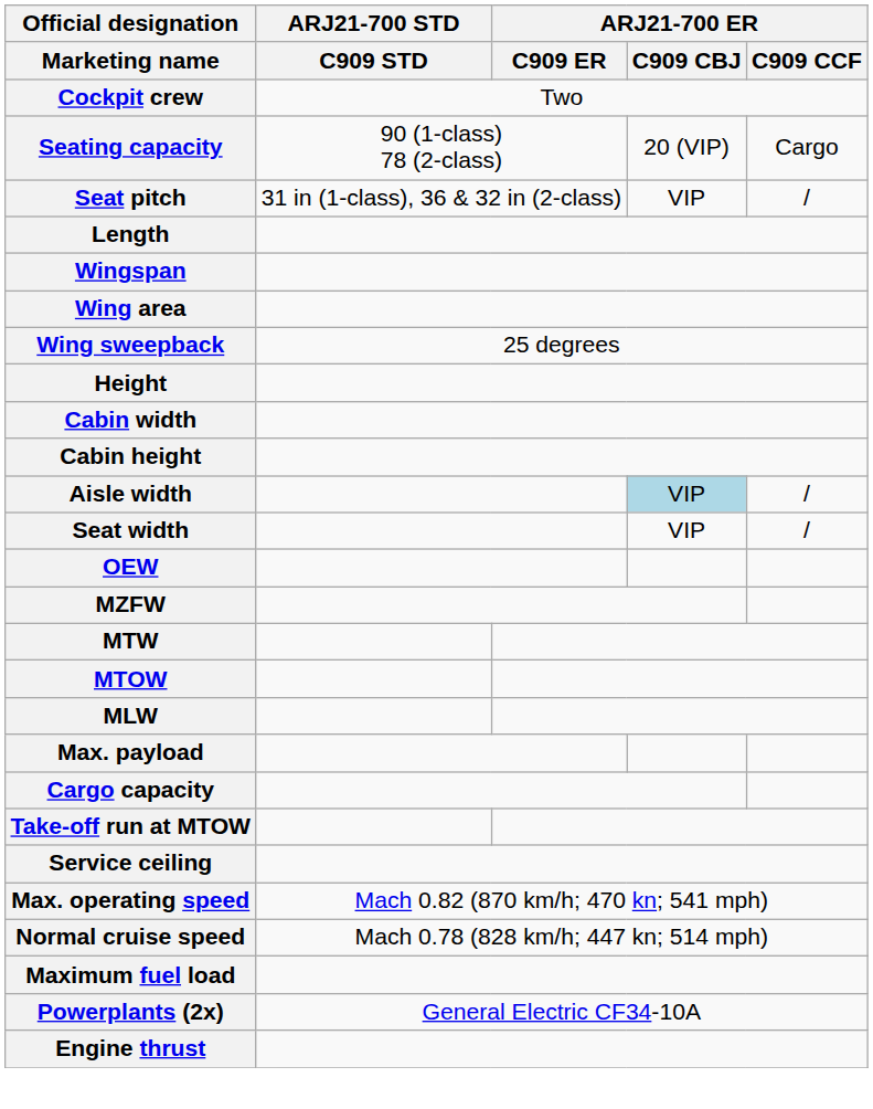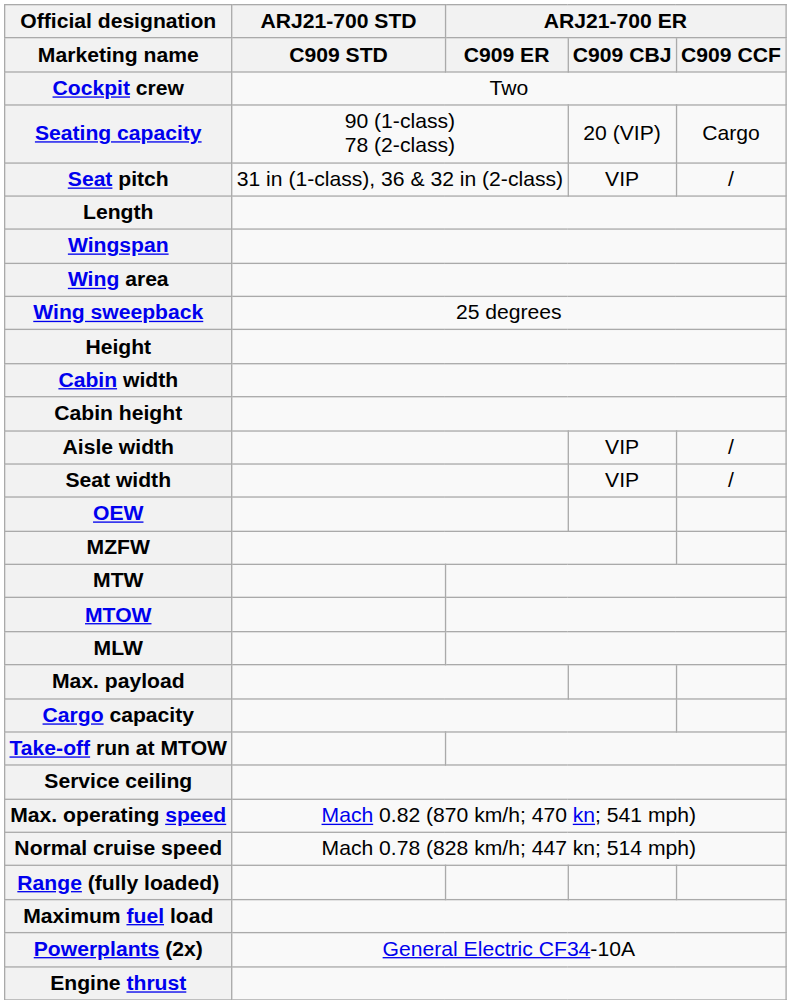 <table class="wikitable" style="text-align:center; color:black;">
 <tr>
 <th>Official designation</th>
 <th>ARJ21-700 STD</th>
 <th colspan="3">ARJ21-700 ER</th>
 </tr>
 <tr>
 <th>Marketing name</th>
 <th>C909 STD</th>
 <th>C909 ER</th>
 <th>C909 CBJ</th>
 <th>C909 CCF</th>
 </tr>
 <tr>
 <th><a href='#'>Cockpit</a> crew</th>
 <td colspan="4">Two</td>
 </tr>
 <tr>
 <th><a href='#'>Seating capacity</a></th>
 <td colspan="2">90 (1-class)<br>78 (2-class)</td>
 <td>20 (VIP)</td>
 <td>Cargo</td>
 </tr>
 <tr>
 <th><a href='#'>Seat</a> pitch</th>
 <td colspan="2">31 in (1-class), 36 & 32 in (2-class)</td>
 <td>VIP</td>
 <td>/</td>
 </tr>
 <tr>
 <th>Length</th>
 <td colspan="4"></td>
 </tr>
 <tr>
 <th><a href='#'>Wingspan</a></th>
 <td colspan="4"></td>
 </tr>
 <tr>
 <th><a href='#'>Wing</a> area</th>
 <td colspan="4"></td>
 </tr>
 <tr>
 <th><a href='#'>Wing sweepback</a></th>
 <td colspan="4">25 degrees</td>
 </tr>
 <tr>
 <th>Height</th>
 <td colspan="4"></td>
 </tr>
 <tr>
 <th><a href='#'>Cabin</a> width</th>
 <td colspan="4"></td>
 </tr>
 <tr>
 <th>Cabin height</th>
 <td colspan="4"></td>
 </tr>
 <tr>
 <th>Aisle width</th>
 <td colspan="2"></td>
-<td style="background: lightblue;">VIP</td>
+<td>VIP</td>
 <td>/</td>
 </tr>
 <tr>
 <th>Seat width</th>
 <td colspan="2"></td>
 <td>VIP</td>
 <td>/</td>
 </tr>
 <tr>
 <th><a href='#'>OEW</a></th>
 <td colspan="2"></td>
 <td></td>
 <td></td>
 </tr>
 <tr>
 <th>MZFW</th>
 <td colspan="3"></td>
 <td></td>
 </tr>
 <tr>
 <th>MTW</th>
 <td></td>
 <td colspan="3"></td>
 </tr>
 <tr>
 <th><a href='#'>MTOW</a></th>
 <td></td>
 <td colspan="3"></td>
 </tr>
 <tr>
 <th>MLW</th>
 <td></td>
 <td colspan="3"></td>
 </tr>
 <tr>
 <th>Max. payload</th>
 <td colspan="2"></td>
 <td></td>
 <td></td>
 </tr>
 <tr>
 <th><a href='#'>Cargo</a> capacity</th>
 <td colspan="3"></td>
 <td></td>
 </tr>
 <tr>
 <th><a href='#'>Take-off</a> run at MTOW</th>
 <td></td>
 <td colspan="3"></td>
 </tr>
 <tr>
 <th>Service ceiling</th>
 <td colspan="4"></td>
 </tr>
 <tr>
 <th>Max. operating <a href='#'>speed</a></th>
 <td colspan="4"><a href='#'>Mach</a> 0.82 (870 km/h; 470 <a href='#'>kn</a>; 541 mph)</td>
 </tr>
 <tr>
 <th>Normal cruise speed</th>
 <td colspan="4">Mach 0.78 (828 km/h; 447 kn; 514 mph)</td>
 </tr>
 <tr>
+<th><a href='#'>Range</a> (fully loaded)</th>
+<td></td>
+<td></td>
+<td></td>
+<td></td>
+</tr>
+<tr>
 <th>Maximum <a href='#'>fuel</a> load</th>
 <td colspan="4"></td>
 </tr>
 <tr>
 <th><a href='#'>Powerplants</a> (2x)</th>
 <td colspan="4"><a href='#'>General Electric CF34</a>-10A</td>
 </tr>
 <tr>
 <th>Engine <a href='#'>thrust</a></th>
 <td colspan="4"></td>
 </tr>
 </table>
